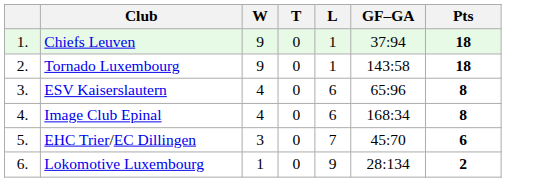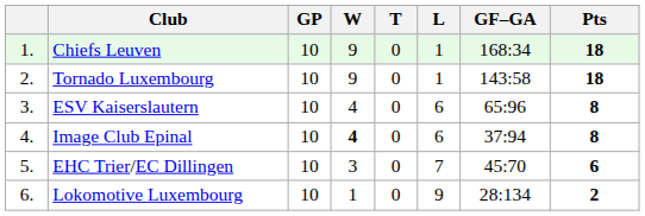 <table class="wikitable">
 <tr>
 <th width="30"></th>
 <th width="200">Club</th>
+<th width="30">GP</th>
 <th width="30">W</th>
 <th width="30">T</th>
 <th width="30">L</th>
 <th width="70">GF–GA</th>
 <th width="70">Pts</th>
 </tr>
 <tr bgcolor="#e6fae6" align="center">
 <td>1.</td>
 <td align="left"> <a href='#'>Chiefs Leuven</a></td>
+<td>10</td>
 <td>9</td>
 <td>0</td>
 <td>1</td>
-<td>37:94</td>
+<td>168:34</td>
 <td><strong>18</strong></td>
 </tr>
 <tr bgcolor="#FFFFFF" align="center">
 <td>2.</td>
 <td align="left"> <a href='#'>Tornado Luxembourg</a></td>
+<td>10</td>
 <td>9</td>
 <td>0</td>
 <td>1</td>
 <td>143:58</td>
 <td><strong>18</strong></td>
 </tr>
 <tr bgcolor="#FFFFFF" align="center">
 <td>3.</td>
 <td align="left"> <a href='#'>ESV Kaiserslautern</a></td>
+<td>10</td>
 <td>4</td>
 <td>0</td>
 <td>6</td>
 <td>65:96</td>
 <td><strong>8</strong></td>
 </tr>
 <tr bgcolor="#FFFFFF" align="center">
 <td>4.</td>
 <td align="left"> <a href='#'>Image Club Epinal</a></td>
-<td>4</td>
+<td>10</td>
+<td><strong>4</strong></td>
 <td>0</td>
 <td>6</td>
-<td>168:34</td>
+<td>37:94</td>
 <td><strong>8</strong></td>
 </tr>
 <tr bgcolor="#FFFFFF" align="center">
 <td>5.</td>
 <td align="left"> <a href='#'>EHC Trier</a>/<a href='#'>EC Dillingen</a></td>
+<td>10</td>
 <td>3</td>
 <td>0</td>
 <td>7</td>
 <td>45:70</td>
 <td><strong>6</strong></td>
 </tr>
 <tr bgcolor="#FFFFFF" align="center">
 <td>6.</td>
 <td align="left"> <a href='#'>Lokomotive Luxembourg</a></td>
+<td>10</td>
 <td>1</td>
 <td>0</td>
 <td>9</td>
 <td>28:134</td>
 <td><strong>2</strong></td>
 </tr>
 </table>
